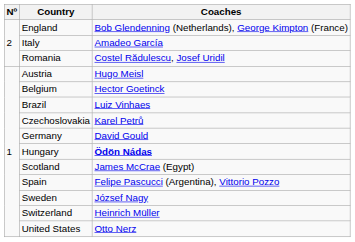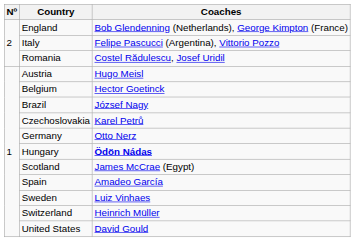 <table class="wikitable">
 <tr>
 <th>Nº</th>
 <th>Country</th>
 <th>Coaches</th>
 </tr>
 <tr>
 <td rowspan="3">2</td>
 <td> England</td>
 <td><a href='#'>Bob Glendenning</a> (Netherlands), <a href='#'>George Kimpton</a> (France)</td>
 </tr>
 <tr>
 <td> Italy</td>
-<td><a href='#'>Amadeo García</a></td>
+<td><a href='#'>Felipe Pascucci</a> (Argentina), <a href='#'>Vittorio Pozzo</a></td>
 </tr>
 <tr>
 <td> Romania</td>
 <td><a href='#'>Costel Rădulescu</a>, <a href='#'>Josef Uridil</a></td>
 </tr>
 <tr>
 <td rowspan="11">1</td>
 <td> Austria</td>
 <td><a href='#'>Hugo Meisl</a></td>
 </tr>
 <tr>
 <td> Belgium</td>
 <td><a href='#'>Hector Goetinck</a></td>
 </tr>
 <tr>
 <td> Brazil</td>
-<td><a href='#'>Luiz Vinhaes</a></td>
+<td><a href='#'>József Nagy</a></td>
 </tr>
 <tr>
 <td> Czechoslovakia</td>
 <td><a href='#'>Karel Petrů</a></td>
 </tr>
 <tr>
 <td> Germany</td>
-<td><a href='#'>David Gould</a></td>
+<td><a href='#'>Otto Nerz</a></td>
 </tr>
 <tr>
 <td> Hungary</td>
 <td><strong><a href='#'>Ödön Nádas</a></strong></td>
 </tr>
 <tr>
 <td> Scotland</td>
 <td><a href='#'>James McCrae</a> (Egypt)</td>
 </tr>
 <tr>
 <td> Spain</td>
-<td><a href='#'>Felipe Pascucci</a> (Argentina), <a href='#'>Vittorio Pozzo</a></td>
+<td><a href='#'>Amadeo García</a></td>
 </tr>
 <tr>
 <td> Sweden</td>
-<td><a href='#'>József Nagy</a></td>
+<td><a href='#'>Luiz Vinhaes</a></td>
 </tr>
 <tr>
 <td> Switzerland</td>
 <td><a href='#'>Heinrich Müller</a></td>
 </tr>
 <tr>
 <td> United States</td>
-<td><a href='#'>Otto Nerz</a></td>
+<td><a href='#'>David Gould</a></td>
 </tr>
 </table>
